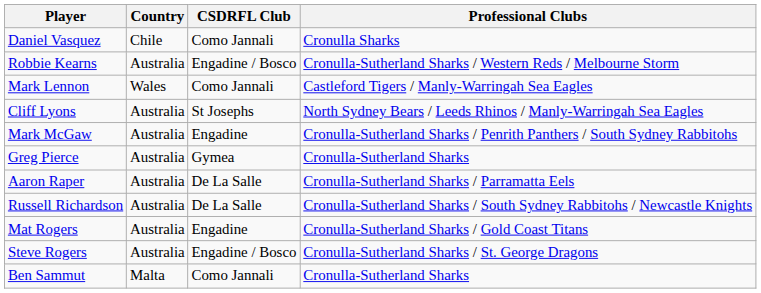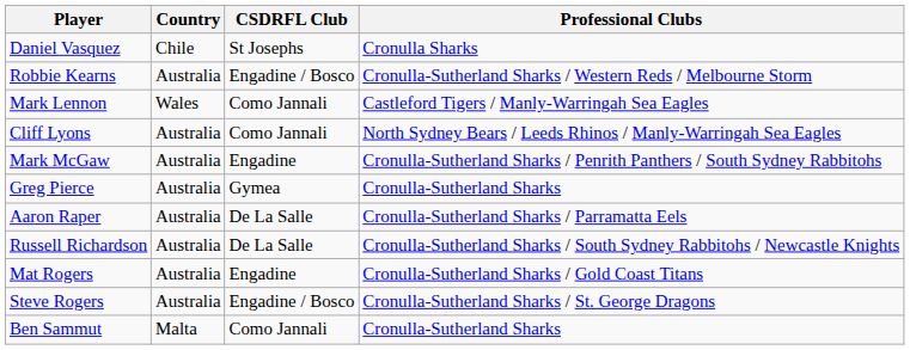 <table class="wikitable">
 <tr>
 <th>Player</th>
 <th>Country</th>
 <th>CSDRFL Club</th>
 <th>Professional Clubs</th>
 </tr>
 <tr>
 <td><a href='#'>Daniel Vasquez</a></td>
 <td> Chile</td>
-<td>Como Jannali</td>
+<td>St Josephs</td>
 <td><a href='#'>Cronulla Sharks</a></td>
 </tr>
 <tr>
 <td><a href='#'>Robbie Kearns</a></td>
 <td> Australia</td>
 <td>Engadine / Bosco</td>
 <td><a href='#'>Cronulla-Sutherland Sharks</a> / <a href='#'>Western Reds</a> / <a href='#'>Melbourne Storm</a></td>
 </tr>
 <tr>
 <td><a href='#'>Mark Lennon</a></td>
 <td> Wales</td>
 <td>Como Jannali</td>
 <td><a href='#'>Castleford Tigers</a> / <a href='#'>Manly-Warringah Sea Eagles</a></td>
 </tr>
 <tr>
 <td><a href='#'>Cliff Lyons</a></td>
 <td> Australia</td>
-<td>St Josephs</td>
+<td>Como Jannali</td>
 <td><a href='#'>North Sydney Bears</a> / <a href='#'>Leeds Rhinos</a> / <a href='#'>Manly-Warringah Sea Eagles</a></td>
 </tr>
 <tr>
 <td><a href='#'>Mark McGaw</a></td>
 <td> Australia</td>
 <td>Engadine</td>
 <td><a href='#'>Cronulla-Sutherland Sharks</a> / <a href='#'>Penrith Panthers</a> / <a href='#'>South Sydney Rabbitohs</a></td>
 </tr>
 <tr>
 <td><a href='#'>Greg Pierce</a></td>
 <td> Australia</td>
 <td>Gymea</td>
 <td><a href='#'>Cronulla-Sutherland Sharks</a></td>
 </tr>
 <tr>
 <td><a href='#'>Aaron Raper</a></td>
 <td> Australia</td>
 <td>De La Salle</td>
 <td><a href='#'>Cronulla-Sutherland Sharks</a> / <a href='#'>Parramatta Eels</a></td>
 </tr>
 <tr>
 <td><a href='#'>Russell Richardson</a></td>
 <td> Australia</td>
 <td>De La Salle</td>
 <td><a href='#'>Cronulla-Sutherland Sharks</a> / <a href='#'>South Sydney Rabbitohs</a> / <a href='#'>Newcastle Knights</a></td>
 </tr>
 <tr>
 <td><a href='#'>Mat Rogers</a></td>
 <td> Australia</td>
 <td>Engadine</td>
 <td><a href='#'>Cronulla-Sutherland Sharks</a> / <a href='#'>Gold Coast Titans</a></td>
 </tr>
 <tr>
 <td><a href='#'>Steve Rogers</a></td>
 <td> Australia</td>
 <td>Engadine / Bosco</td>
 <td><a href='#'>Cronulla-Sutherland Sharks</a> / <a href='#'>St. George Dragons</a></td>
 </tr>
 <tr>
 <td><a href='#'>Ben Sammut</a></td>
 <td> Malta</td>
 <td>Como Jannali</td>
 <td><a href='#'>Cronulla-Sutherland Sharks</a></td>
 </tr>
 </table>
